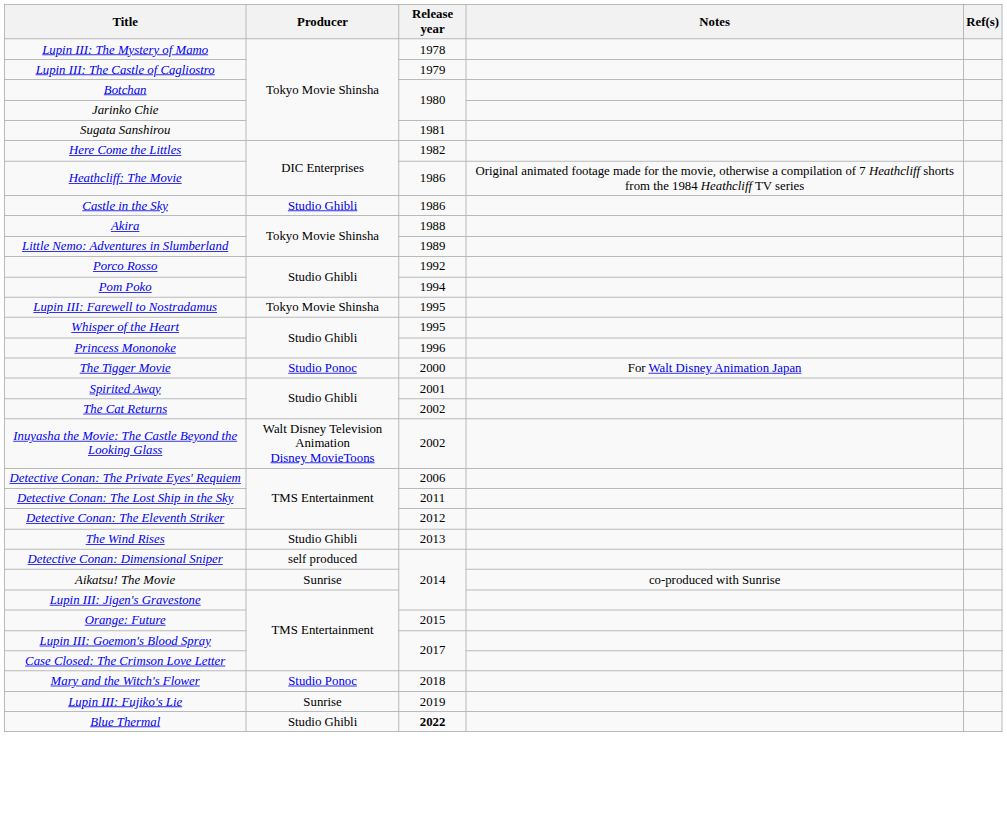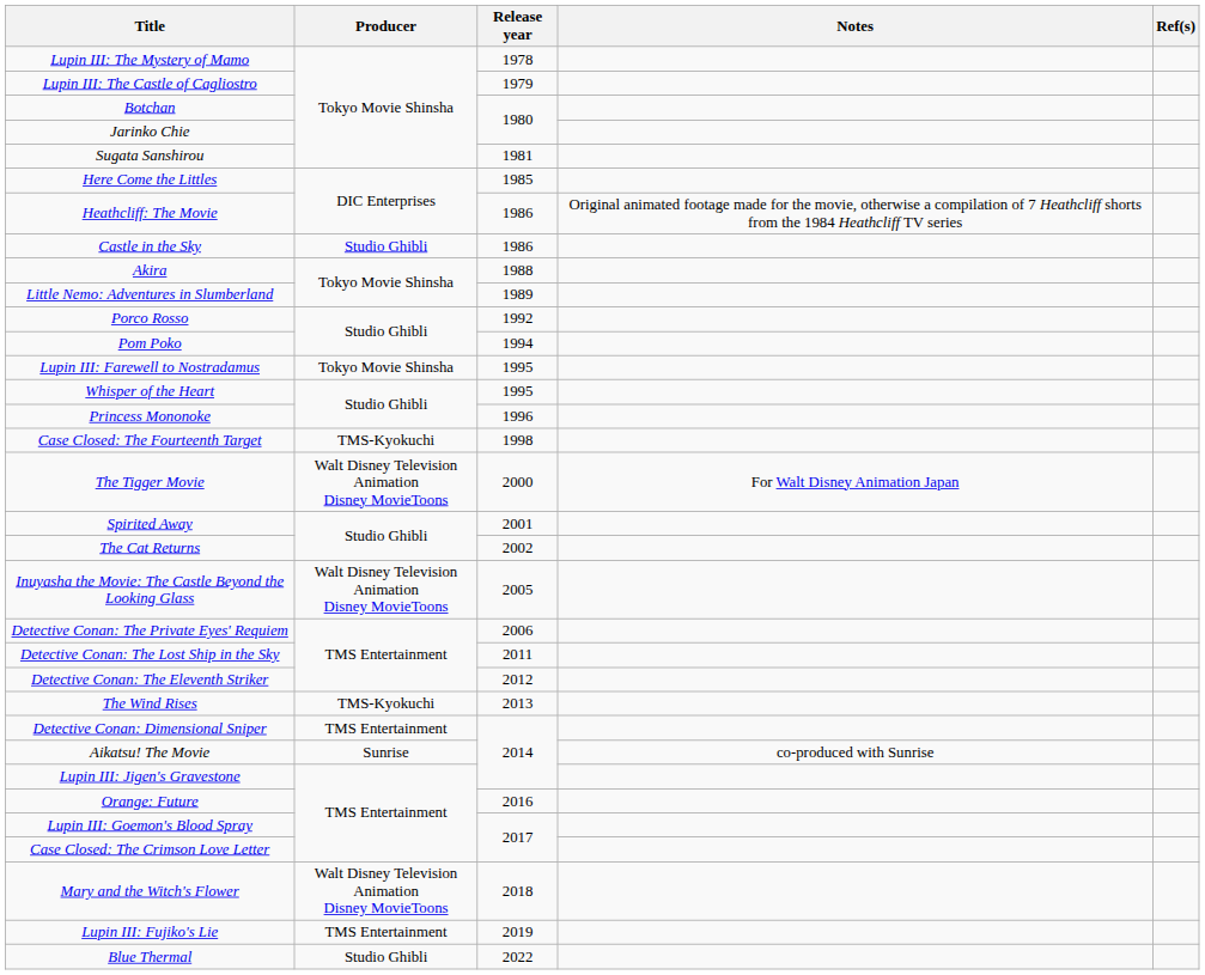 <table class="wikitable" style="text-align:center; margin=auto; ">
 <tr>
 <th>Title</th>
 <th>Producer</th>
 <th>Release year</th>
 <th>Notes</th>
 <th>Ref(s)</th>
 </tr>
 <tr>
 <td><em><a href='#'>Lupin III: The Mystery of Mamo</a></em></td>
 <td rowspan="5">Tokyo Movie Shinsha</td>
 <td>1978</td>
 <td></td>
 <td></td>
 </tr>
 <tr>
 <td><em><a href='#'>Lupin III: The Castle of Cagliostro</a></em></td>
 <td>1979</td>
 <td></td>
 <td></td>
 </tr>
 <tr>
 <td><em><a href='#'>Botchan</a></em></td>
 <td rowspan="2">1980</td>
 <td></td>
 <td></td>
 </tr>
 <tr>
 <td><em>Jarinko Chie</em></td>
 <td></td>
 <td></td>
 </tr>
 <tr>
 <td><em>Sugata Sanshirou</em></td>
 <td>1981</td>
 <td></td>
 <td></td>
 </tr>
 <tr>
 <td><em><a href='#'>Here Come the Littles</a></em></td>
 <td rowspan="2">DIC Enterprises</td>
-<td>1982</td>
+<td>1985</td>
 <td></td>
 <td></td>
 </tr>
 <tr>
 <td><em><a href='#'>Heathcliff: The Movie</a></em></td>
 <td>1986</td>
 <td>Original animated footage made for the movie, otherwise a compilation of 7 <em>Heathcliff</em> shorts from the 1984 <em>Heathcliff</em> TV series</td>
 <td></td>
 </tr>
 <tr>
 <td><em><a href='#'>Castle in the Sky</a></em></td>
 <td><a href='#'>Studio Ghibli</a></td>
 <td>1986</td>
 <td></td>
 </tr>
 <tr>
 <td><em><a href='#'>Akira</a></em></td>
 <td rowspan="2">Tokyo Movie Shinsha</td>
 <td>1988</td>
 <td></td>
 <td></td>
 </tr>
 <tr>
 <td><em><a href='#'>Little Nemo: Adventures in Slumberland</a></em></td>
 <td>1989</td>
 <td></td>
 <td></td>
 </tr>
 <tr>
 <td><em><a href='#'>Porco Rosso</a></em></td>
 <td rowspan="2">Studio Ghibli</td>
 <td>1992</td>
 <td></td>
 <td></td>
 </tr>
 <tr>
 <td><em><a href='#'>Pom Poko</a></em></td>
 <td>1994</td>
 <td></td>
 <td></td>
 </tr>
 <tr>
 <td><em><a href='#'>Lupin III: Farewell to Nostradamus</a></em></td>
 <td>Tokyo Movie Shinsha</td>
 <td>1995</td>
 <td></td>
 <td></td>
 </tr>
 <tr>
 <td><em><a href='#'>Whisper of the Heart</a></em></td>
 <td rowspan="2">Studio Ghibli</td>
 <td>1995</td>
 <td></td>
 <td></td>
 </tr>
 <tr>
 <td><em><a href='#'>Princess Mononoke</a></em></td>
 <td>1996</td>
 <td></td>
 <td></td>
 </tr>
 <tr>
+<td><em><a href='#'>Case Closed: The Fourteenth Target</a></em></td>
+<td>TMS-Kyokuchi</td>
+<td>1998</td>
+<td></td>
+<td></td>
+</tr>
+<tr>
 <td><em><a href='#'>The Tigger Movie</a></em></td>
-<td><a href='#'>Studio Ponoc</a></td>
+<td>Walt Disney Television Animation<br><a href='#'>Disney MovieToons</a></td>
 <td>2000</td>
 <td>For <a href='#'>Walt Disney Animation Japan</a></td>
 <td></td>
 </tr>
 <tr>
 <td><em><a href='#'>Spirited Away</a></em></td>
 <td rowspan="2">Studio Ghibli</td>
 <td>2001</td>
 <td></td>
 <td></td>
 </tr>
 <tr>
 <td><em><a href='#'>The Cat Returns</a></em></td>
 <td>2002</td>
 <td></td>
 <td></td>
 </tr>
 <tr>
 <td><em><a href='#'>Inuyasha the Movie: The Castle Beyond the Looking Glass</a></em></td>
 <td>Walt Disney Television Animation<br><a href='#'>Disney MovieToons</a></td>
-<td>2002</td>
+<td>2005</td>
 <td></td>
 <td></td>
 </tr>
 <tr>
 <td><em><a href='#'>Detective Conan: The Private Eyes' Requiem</a></em></td>
 <td rowspan="3">TMS Entertainment</td>
 <td>2006</td>
 <td></td>
 <td></td>
 </tr>
 <tr>
 <td><em><a href='#'>Detective Conan: The Lost Ship in the Sky</a></em></td>
 <td>2011</td>
 <td></td>
 <td></td>
 </tr>
 <tr>
 <td><em><a href='#'>Detective Conan: The Eleventh Striker</a></em></td>
 <td>2012</td>
 <td></td>
 <td></td>
 </tr>
 <tr>
 <td><em><a href='#'>The Wind Rises</a></em></td>
-<td>Studio Ghibli</td>
+<td>TMS-Kyokuchi</td>
 <td>2013</td>
 <td></td>
 <td></td>
 </tr>
 <tr>
 <td><em><a href='#'>Detective Conan: Dimensional Sniper</a></em></td>
-<td>self produced</td>
+<td>TMS Entertainment</td>
 <td rowspan="3">2014</td>
 <td></td>
 <td></td>
 </tr>
 <tr>
 <td><em>Aikatsu! The Movie</em></td>
 <td>Sunrise</td>
 <td>co-produced with Sunrise</td>
 <td></td>
 </tr>
 <tr>
 <td><em><a href='#'>Lupin III: Jigen's Gravestone</a></em></td>
 <td rowspan="4">TMS Entertainment</td>
 <td></td>
 <td></td>
 </tr>
 <tr>
 <td><em><a href='#'>Orange: Future</a></em></td>
-<td>2015</td>
+<td>2016</td>
 <td></td>
 <td></td>
 </tr>
 <tr>
 <td><em><a href='#'>Lupin III: Goemon's Blood Spray</a></em></td>
 <td rowspan="2">2017</td>
 <td></td>
 <td></td>
 </tr>
 <tr>
 <td><em><a href='#'>Case Closed: The Crimson Love Letter</a></em></td>
 <td></td>
 <td></td>
 </tr>
 <tr>
 <td><em><a href='#'>Mary and the Witch's Flower</a></em></td>
-<td><a href='#'>Studio Ponoc</a></td>
+<td>Walt Disney Television Animation<br><a href='#'>Disney MovieToons</a></td>
 <td>2018</td>
 <td></td>
 </tr>
 <tr>
 <td><em><a href='#'>Lupin III: Fujiko's Lie</a></em></td>
-<td>Sunrise</td>
+<td>TMS Entertainment</td>
 <td>2019</td>
 <td></td>
 <td></td>
 </tr>
 <tr>
 <td><em><a href='#'>Blue Thermal</a></em></td>
 <td>Studio Ghibli</td>
-<td><strong>2022</strong></td>
+<td>2022</td>
 <td></td>
 <td></td>
 </tr>
 </table>
